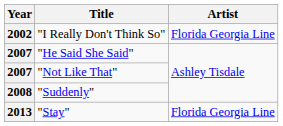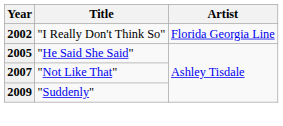 <table class="wikitable plainrowheaders">
 <tr>
 <th scope="col">Year</th>
 <th scope="col">Title</th>
 <th scope="col">Artist</th>
 </tr>
 <tr>
 <th scope="row">2002</th>
 <td>"I Really Don't Think So"</td>
 <td><a href='#'>Florida Georgia Line</a></td>
 </tr>
 <tr>
-<th scope="row">2007</th>
+<th scope="row">2005</th>
 <td>"<a href='#'>He Said She Said</a>"</td>
 <td rowspan="3"><a href='#'>Ashley Tisdale</a></td>
 </tr>
 <tr>
 <th scope="row">2007</th>
 <td>"<a href='#'>Not Like That</a>"</td>
 </tr>
 <tr>
-<th scope="row">2008</th>
+<th scope="row">2009</th>
 <td>"<a href='#'>Suddenly</a>"</td>
 </tr>
-<tr>
-<th scope="row">2013</th>
-<td>"<a href='#'>Stay</a>"</td>
-<td><a href='#'>Florida Georgia Line</a></td>
-</tr>
 </table>
